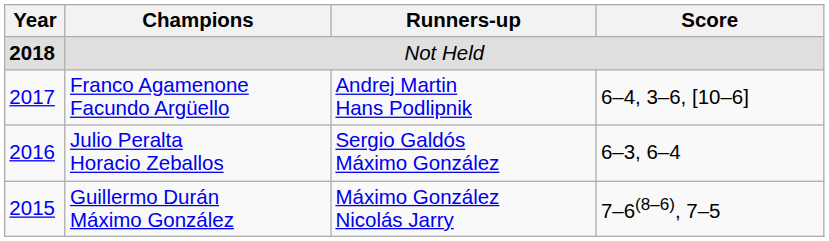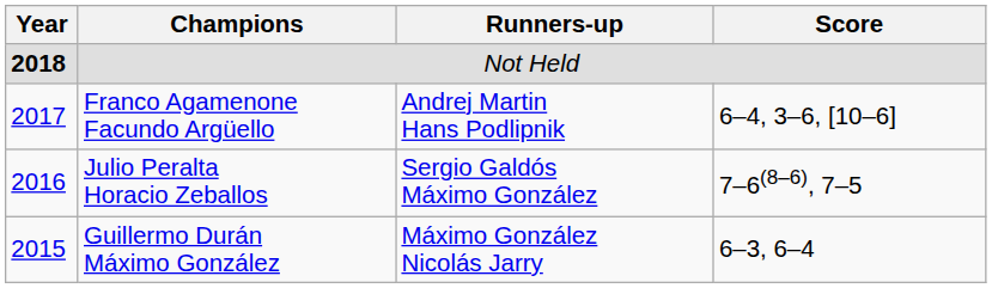 <table class="wikitable">
 <tr>
 <th style="width:40px">Year</th>
 <th style="width:200px">Champions</th>
 <th style="width:200px">Runners-up</th>
 <th style="width:170px" class="unsortable">Score</th>
 </tr>
 <tr>
 <td style="background:#dfdfdf"><strong>2018</strong></td>
 <td colspan=3 align=center style="background:#dfdfdf"><em>Not Held</em></td>
 </tr>
 <tr>
 <td><a href='#'>2017</a></td>
 <td> <a href='#'>Franco Agamenone</a> <br>  <a href='#'>Facundo Argüello</a></td>
 <td> <a href='#'>Andrej Martin</a> <br>  <a href='#'>Hans Podlipnik</a></td>
 <td>6–4, 3–6, [10–6]</td>
 </tr>
 <tr>
 <td><a href='#'>2016</a></td>
 <td> <a href='#'>Julio Peralta</a> <br>  <a href='#'>Horacio Zeballos</a></td>
 <td> <a href='#'>Sergio Galdós</a> <br>  <a href='#'>Máximo González</a></td>
-<td>6–3, 6–4</td>
+<td>7–6<sup>(8–6)</sup>, 7–5</td>
 </tr>
 <tr>
 <td><a href='#'>2015</a></td>
 <td> <a href='#'>Guillermo Durán</a> <br>  <a href='#'>Máximo González</a></td>
 <td> <a href='#'>Máximo González</a> <br>  <a href='#'>Nicolás Jarry</a></td>
-<td>7–6<sup>(8–6)</sup>, 7–5</td>
+<td>6–3, 6–4</td>
 </tr>
 </table>
